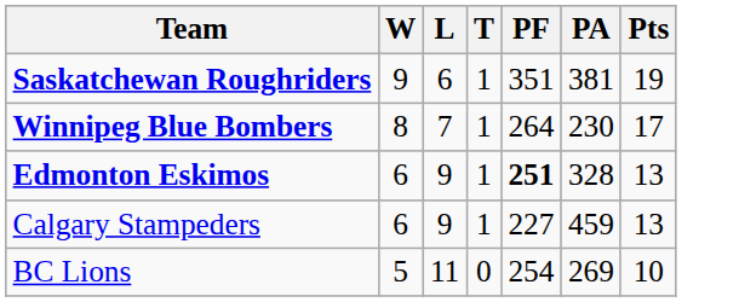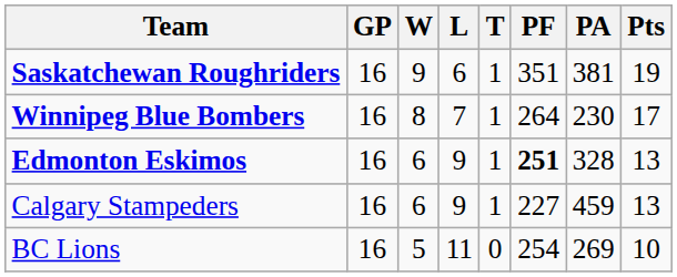 <table class="wikitable">
 <tr>
 <th>Team</th>
+<th>GP</th>
 <th>W</th>
 <th>L</th>
 <th>T</th>
 <th>PF</th>
 <th>PA</th>
 <th>Pts</th>
 </tr>
 <tr align="center">
 <td align="left"><strong><a href='#'>Saskatchewan Roughriders</a></strong></td>
+<td>16</td>
 <td>9</td>
 <td>6</td>
 <td>1</td>
 <td>351</td>
 <td>381</td>
 <td>19</td>
 </tr>
 <tr align="center">
 <td align="left"><strong><a href='#'>Winnipeg Blue Bombers</a></strong></td>
+<td>16</td>
 <td>8</td>
 <td>7</td>
 <td>1</td>
 <td>264</td>
 <td>230</td>
 <td>17</td>
 </tr>
 <tr align="center">
 <td align="left"><strong><a href='#'>Edmonton Eskimos</a></strong></td>
+<td>16</td>
 <td>6</td>
 <td>9</td>
 <td>1</td>
 <td><strong>251</strong></td>
 <td>328</td>
 <td>13</td>
 </tr>
 <tr align="center">
 <td align="left"><a href='#'>Calgary Stampeders</a></td>
+<td>16</td>
 <td>6</td>
 <td>9</td>
 <td>1</td>
 <td>227</td>
 <td>459</td>
 <td>13</td>
 </tr>
 <tr align="center">
 <td align="left"><a href='#'>BC Lions</a></td>
+<td>16</td>
 <td>5</td>
 <td>11</td>
 <td>0</td>
 <td>254</td>
 <td>269</td>
 <td>10</td>
 </tr>
 </table>
